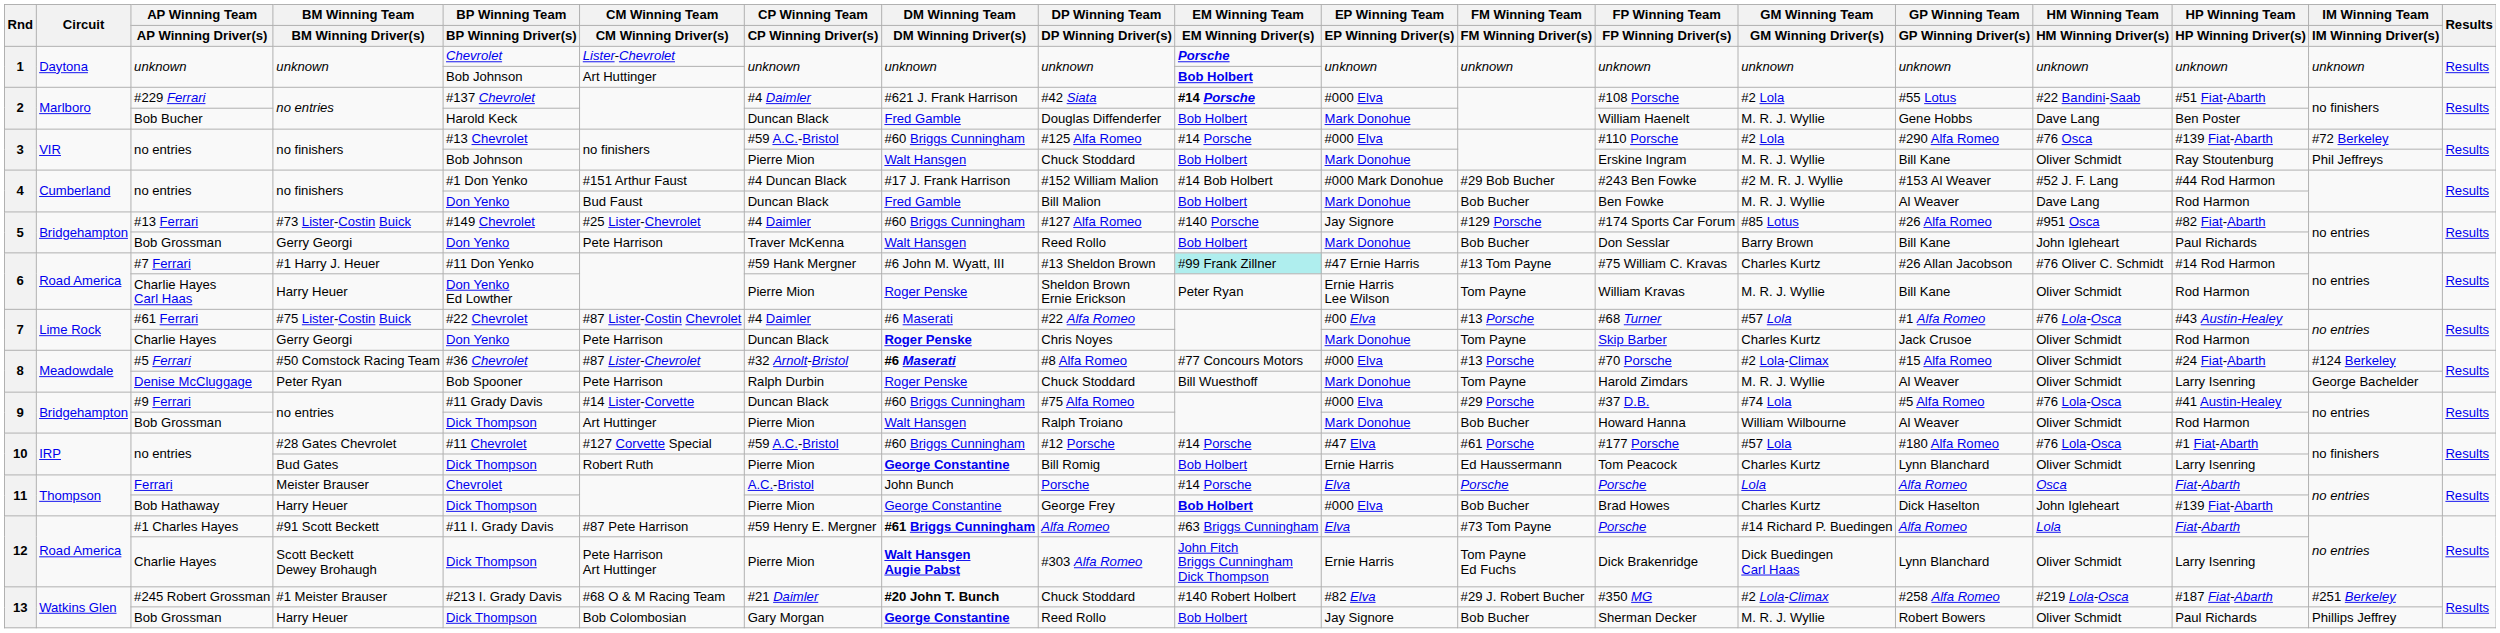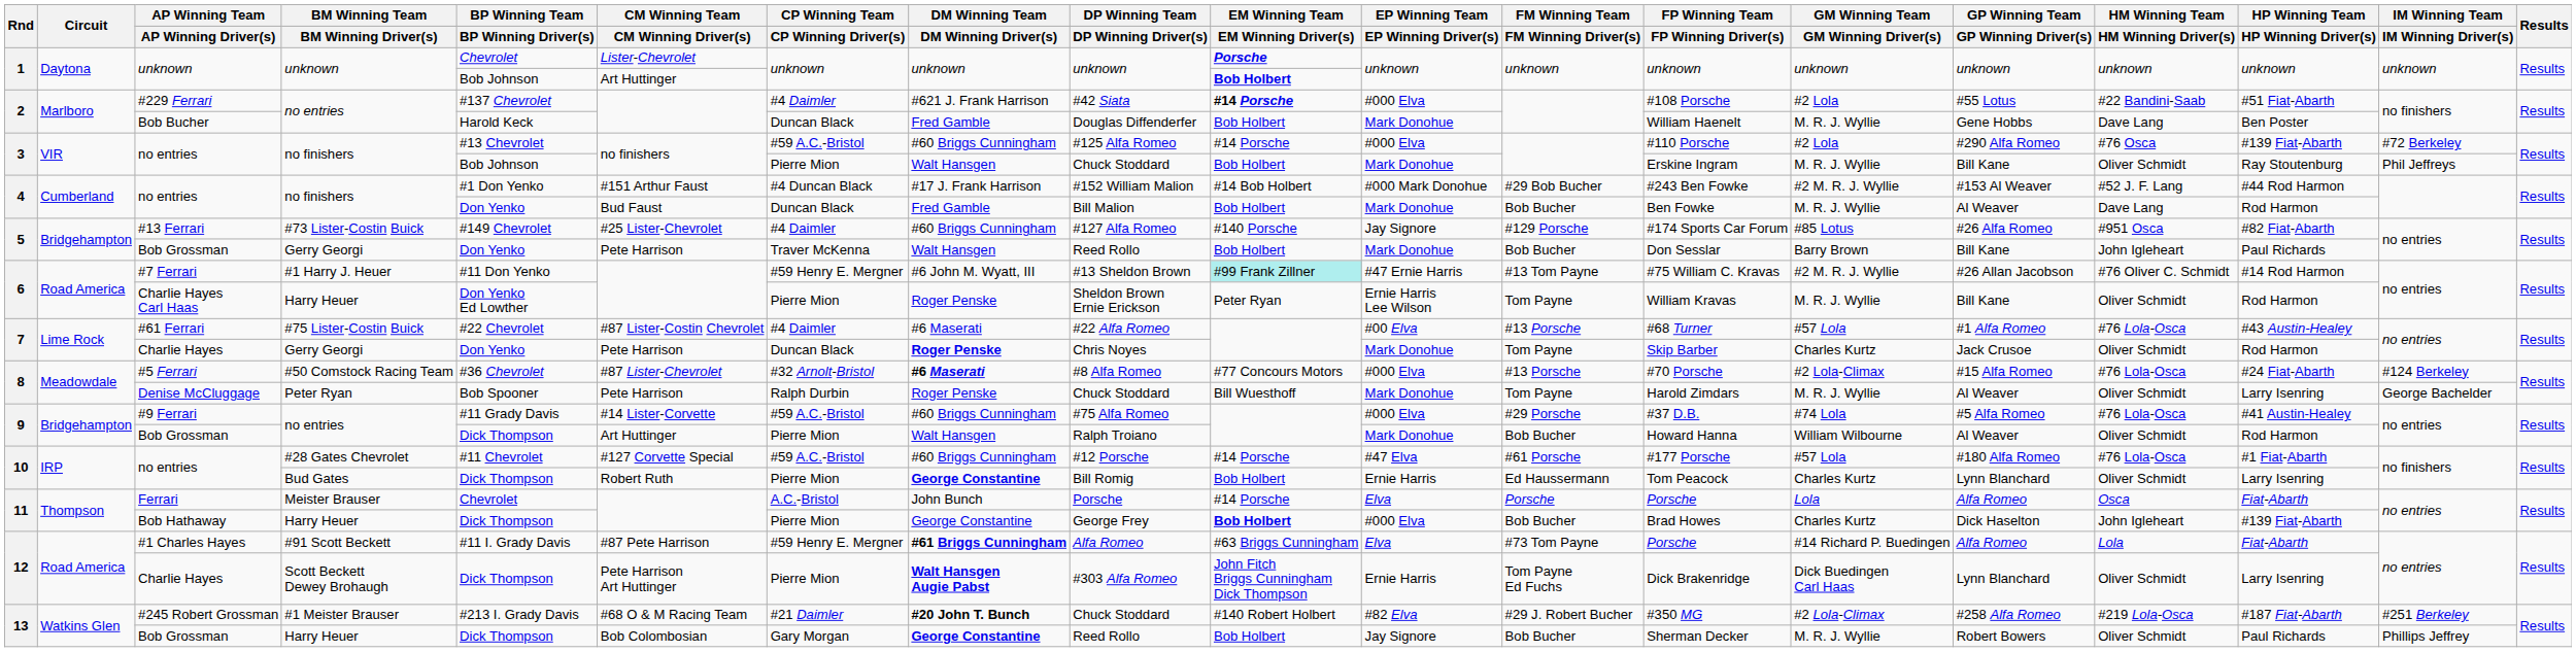 <table class="wikitable" style="font-size: 90%; white-space: nowrap;">
 <tr>
 <th rowspan=2>Rnd</th>
 <th rowspan=2>Circuit</th>
 <th>AP Winning Team</th>
 <th>BM Winning Team</th>
 <th>BP Winning Team</th>
 <th>CM Winning Team</th>
 <th>CP Winning Team</th>
 <th>DM Winning Team</th>
 <th>DP Winning Team</th>
 <th>EM Winning Team</th>
 <th>EP Winning Team</th>
 <th>FM Winning Team</th>
 <th>FP Winning Team</th>
 <th>GM Winning Team</th>
 <th>GP Winning Team</th>
 <th>HM Winning Team</th>
 <th>HP Winning Team</th>
 <th>IM Winning Team</th>
 <th rowspan=2>Results</th>
 </tr>
 <tr>
 <th>AP Winning Driver(s)</th>
 <th>BM Winning Driver(s)</th>
 <th>BP Winning Driver(s)</th>
 <th>CM Winning Driver(s)</th>
 <th>CP Winning Driver(s)</th>
 <th>DM Winning Driver(s)</th>
 <th>DP Winning Driver(s)</th>
 <th>EM Winning Driver(s)</th>
 <th>EP Winning Driver(s)</th>
 <th>FM Winning Driver(s)</th>
 <th>FP Winning Driver(s)</th>
 <th>GM Winning Driver(s)</th>
 <th>GP Winning Driver(s)</th>
 <th>HM Winning Driver(s)</th>
 <th>HP Winning Driver(s)</th>
 <th>IM Winning Driver(s)</th>
 </tr>
 <tr>
 <th rowspan=2>1</th>
 <td rowspan=2><a href='#'>Daytona</a></td>
 <td rowspan=2> <em>unknown</em></td>
 <td rowspan=2> <em>unknown</em></td>
 <td> <em><a href='#'>Chevrolet</a></em></td>
 <td> <em><a href='#'>Lister</a>-<a href='#'>Chevrolet</a></em></td>
 <td rowspan=2> <em>unknown</em></td>
 <td rowspan=2> <em>unknown</em></td>
 <td rowspan=2> <em>unknown</em></td>
 <td> <strong><em><a href='#'>Porsche</a></em></strong></td>
 <td rowspan=2> <em>unknown</em></td>
 <td rowspan=2> <em>unknown</em></td>
 <td rowspan=2> <em>unknown</em></td>
 <td rowspan=2> <em>unknown</em></td>
 <td rowspan=2> <em>unknown</em></td>
 <td rowspan=2> <em>unknown</em></td>
 <td rowspan=2> <em>unknown</em></td>
 <td rowspan=2> <em>unknown</em></td>
 <td rowspan=2><a href='#'>Results</a></td>
 </tr>
 <tr>
 <td>  Bob Johnson</td>
 <td>  Art Huttinger</td>
 <td> <strong> <a href='#'>Bob Holbert</a></strong></td>
 </tr>
 <tr>
 <th rowspan=2>2</th>
 <td rowspan=2><a href='#'>Marlboro</a></td>
 <td> #229 <em><a href='#'>Ferrari</a></em></td>
 <td rowspan=2> <em>no entries</em></td>
 <td> #137 <em><a href='#'>Chevrolet</a></em></td>
 <td rowspan=2> </td>
 <td> #4 <em><a href='#'>Daimler</a></em></td>
 <td> #621 J. Frank Harrison</td>
 <td> #42 <em><a href='#'>Siata</a></em></td>
 <td> <strong>#14 <em><a href='#'>Porsche</a><strong><em></td>
 <td> #000 </em><a href='#'>Elva</a><em></td>
 <td rowspan=2> </td>
 <td> #108 </em><a href='#'>Porsche</a><em></td>
 <td> #2 </em><a href='#'>Lola</a><em></td>
 <td> #55 </em><a href='#'>Lotus</a><em></td>
 <td> #22 </em><a href='#'>Bandini</a>-<a href='#'>Saab</a><em></td>
 <td> #51 </em><a href='#'>Fiat</a>-<a href='#'>Abarth</a><em></td>
 <td rowspan=2> </em>no finishers<em></td>
 <td rowspan=2><a href='#'>Results</a></td>
 </tr>
 <tr>
 <td>  Bob Bucher</td>
 <td>  Harold Keck</td>
 <td>  Duncan Black</td>
 <td>  <a href='#'>Fred Gamble</a></td>
 <td>  Douglas Diffenderfer</td>
 <td> </strong> <a href='#'>Bob Holbert</a><strong></td>
 <td>  <a href='#'>Mark Donohue</a></td>
 <td>  William Haenelt</td>
 <td>  M. R. J. Wyllie</td>
 <td>  Gene Hobbs</td>
 <td>  Dave Lang</td>
 <td>  Ben Poster</td>
 </tr>
 <tr>
 <th rowspan=2>3</th>
 <td rowspan=2><a href='#'>VIR</a></td>
 <td rowspan=2> </em>no entries<em></td>
 <td rowspan=2> </em>no finishers<em></td>
 <td> #13 </em><a href='#'>Chevrolet</a><em></td>
 <td rowspan=2> </em>no finishers<em></td>
 <td> #59 </em><a href='#'>A.C.</a>-<a href='#'>Bristol</a><em></td>
 <td> </strong>#60 <a href='#'>Briggs Cunningham</a><strong></td>
 <td> #125 </em><a href='#'>Alfa Romeo</a><em></td>
 <td> #14 </em><a href='#'>Porsche</a><em></td>
 <td> #000 </em><a href='#'>Elva</a><em></td>
 <td rowspan=2> </td>
 <td> #110 </em><a href='#'>Porsche</a><em></td>
 <td> #2 </em><a href='#'>Lola</a><em></td>
 <td> #290 </em><a href='#'>Alfa Romeo</a><em></td>
 <td> #76 </em><a href='#'>Osca</a><em></td>
 <td> #139 </em><a href='#'>Fiat</a>-<a href='#'>Abarth</a><em></td>
 <td> #72 </em><a href='#'>Berkeley</a><em></td>
 <td rowspan=2><a href='#'>Results</a></td>
 </tr>
 <tr>
 <td>  Bob Johnson</td>
 <td>  Pierre Mion</td>
 <td> </strong> <a href='#'>Walt Hansgen</a><strong></td>
 <td>  Chuck Stoddard</td>
 <td>  <a href='#'>Bob Holbert</a></td>
 <td>  <a href='#'>Mark Donohue</a></td>
 <td>  Erskine Ingram</td>
 <td>  M. R. J. Wyllie</td>
 <td>  Bill Kane</td>
 <td>  Oliver Schmidt</td>
 <td>  Ray Stoutenburg</td>
 <td>  Phil Jeffreys</td>
 </tr>
 <tr>
 <th rowspan=2>4</th>
 <td rowspan=2><a href='#'>Cumberland</a></td>
 <td rowspan=2> </em>no entries<em></td>
 <td rowspan=2> </em>no finishers<em></td>
 <td> #1 Don Yenko</td>
 <td> #151 Arthur Faust</td>
 <td> #4 Duncan Black</td>
 <td> #17 J. Frank Harrison</td>
 <td> #152 William Malion</td>
 <td> </strong>#14 Bob Holbert<strong></td>
 <td> #000 Mark Donohue</td>
 <td> #29 Bob Bucher</td>
 <td> #243 Ben Fowke</td>
 <td> #2 M. R. J. Wyllie</td>
 <td> #153 Al Weaver</td>
 <td> #52 J. F. Lang</td>
 <td> #44 Rod Harmon</td>
 <td rowspan=2> </td>
 <td rowspan=2><a href='#'>Results</a></td>
 </tr>
 <tr>
 <td>  <a href='#'>Don Yenko</a></td>
 <td>  Bud Faust</td>
 <td>  Duncan Black</td>
 <td>  <a href='#'>Fred Gamble</a></td>
 <td>  Bill Malion</td>
 <td> </strong> <a href='#'>Bob Holbert</a><strong></td>
 <td>  <a href='#'>Mark Donohue</a></td>
 <td>  Bob Bucher</td>
 <td>  Ben Fowke</td>
 <td>  M. R. J. Wyllie</td>
 <td>  Al Weaver</td>
 <td>  Dave Lang</td>
 <td>  Rod Harmon</td>
 </tr>
 <tr>
 <th rowspan=2>5</th>
 <td rowspan=2><a href='#'>Bridgehampton</a></td>
 <td> #13 </em><a href='#'>Ferrari</a><em></td>
 <td> #73 </em><a href='#'>Lister</a>-<a href='#'>Costin</a> <a href='#'>Buick</a><em></td>
 <td> #149 </em><a href='#'>Chevrolet</a><em></td>
 <td> #25 </em><a href='#'>Lister</a>-<a href='#'>Chevrolet</a><em></td>
 <td> #4 </em><a href='#'>Daimler</a><em></td>
 <td> </strong>#60 <a href='#'>Briggs Cunningham</a><strong></td>
 <td> #127 </em><a href='#'>Alfa Romeo</a><em></td>
 <td> #140 </em><a href='#'>Porsche</a><em></td>
 <td>  Jay Signore</td>
 <td> #129 </em><a href='#'>Porsche</a><em></td>
 <td> #174 Sports Car Forum</td>
 <td> #85 </em><a href='#'>Lotus</a><em></td>
 <td> #26 </em><a href='#'>Alfa Romeo</a><em></td>
 <td> #951 </em><a href='#'>Osca</a><em></td>
 <td> #82 </em><a href='#'>Fiat</a>-<a href='#'>Abarth</a><em></td>
 <td rowspan=2> </em>no entries<em></td>
 <td rowspan=2><a href='#'>Results</a></td>
 </tr>
 <tr>
 <td>  Bob Grossman</td>
 <td>  Gerry Georgi</td>
 <td>  <a href='#'>Don Yenko</a></td>
 <td>  Pete Harrison</td>
 <td>  Traver McKenna</td>
 <td> </strong> <a href='#'>Walt Hansgen</a><strong></td>
 <td>  Reed Rollo</td>
 <td>  <a href='#'>Bob Holbert</a></td>
 <td>  <a href='#'>Mark Donohue</a></td>
 <td>  Bob Bucher</td>
 <td>  Don Sesslar</td>
 <td>  Barry Brown</td>
 <td>  Bill Kane</td>
 <td>  John Igleheart</td>
 <td>  Paul Richards</td>
 </tr>
 <tr>
 <th rowspan=2>6</th>
 <td rowspan=2><a href='#'>Road America</a></td>
 <td> #7 </em><a href='#'>Ferrari</a><em></td>
 <td> #1 Harry J. Heuer</td>
 <td> </strong>#11 Don Yenko<strong></td>
 <td rowspan=2> </td>
-<td> #59 Hank Mergner</td>
+<td> #59 Henry E. Mergner</td>
 <td> #6 John M. Wyatt, III</td>
 <td> #13 Sheldon Brown</td>
 <td style="background: paleturquoise;"> #99 Frank Zillner</td>
 <td> #47 Ernie Harris</td>
 <td> #13 Tom Payne</td>
 <td> #75 William C. Kravas</td>
-<td>  Charles Kurtz</td>
+<td> #2 M. R. J. Wyllie</td>
 <td> #26 Allan Jacobson</td>
 <td> #76 Oliver C. Schmidt</td>
 <td> #14 Rod Harmon</td>
 <td rowspan=2> </em>no entries<em></td>
 <td rowspan=2><a href='#'>Results</a></td>
 </tr>
 <tr>
 <td>  Charlie Hayes<br> <a href='#'>Carl Haas</a></td>
 <td>  Harry Heuer</td>
 <td> </strong> <a href='#'>Don Yenko</a><br> Ed Lowther<strong></td>
 <td>  Pierre Mion</td>
 <td>  <a href='#'>Roger Penske</a></td>
 <td>  Sheldon Brown<br> Ernie Erickson</td>
 <td>  Peter Ryan</td>
 <td>  Ernie Harris<br> Lee Wilson</td>
 <td>  Tom Payne</td>
 <td>  William Kravas</td>
 <td>  M. R. J. Wyllie</td>
 <td>  Bill Kane</td>
 <td>  Oliver Schmidt</td>
 <td>  Rod Harmon</td>
 </tr>
 <tr>
 <th rowspan=2>7</th>
 <td rowspan=2><a href='#'>Lime Rock</a></td>
 <td> #61 </em><a href='#'>Ferrari</a><em></td>
 <td> #75 </em><a href='#'>Lister</a>-<a href='#'>Costin</a> <a href='#'>Buick</a><em></td>
 <td> #22 </em><a href='#'>Chevrolet</a><em></td>
 <td> #87 </em><a href='#'>Lister</a>-<a href='#'>Costin</a> <a href='#'>Chevrolet</a><em></td>
 <td> #4 </em><a href='#'>Daimler</a><em></td>
 <td> </strong>#6 </em><a href='#'>Maserati</a></em></strong></td>
 <td> #22 <em><a href='#'>Alfa Romeo</a></em></td>
 <td rowspan=2> </td>
 <td> #00 <em><a href='#'>Elva</a></em></td>
 <td> #13 <em><a href='#'>Porsche</a></em></td>
 <td> #68 <em><a href='#'>Turner</a></em></td>
 <td> #57 <em><a href='#'>Lola</a></em></td>
 <td> #1 <em><a href='#'>Alfa Romeo</a></em></td>
 <td> #76 <em><a href='#'>Lola</a>-<a href='#'>Osca</a></em></td>
 <td> #43 <em><a href='#'>Austin-Healey</a></em></td>
 <td rowspan=2> <em>no entries</em></td>
 <td rowspan=2><a href='#'>Results</a></td>
 </tr>
 <tr>
 <td>  Charlie Hayes</td>
 <td>  Gerry Georgi</td>
 <td>  <a href='#'>Don Yenko</a></td>
 <td>  Pete Harrison</td>
 <td>  Duncan Black</td>
 <td> <strong> <a href='#'>Roger Penske</a></strong></td>
 <td>  Chris Noyes</td>
 <td>  <a href='#'>Mark Donohue</a></td>
 <td>  Tom Payne</td>
 <td>  <a href='#'>Skip Barber</a></td>
 <td>  Charles Kurtz</td>
 <td>  Jack Crusoe</td>
 <td>  Oliver Schmidt</td>
 <td>  Rod Harmon</td>
 </tr>
 <tr>
 <th rowspan=2>8</th>
 <td rowspan=2><a href='#'>Meadowdale</a></td>
 <td> #5 <em><a href='#'>Ferrari</a></em></td>
 <td> #50 Comstock Racing Team</td>
 <td> #36 <em><a href='#'>Chevrolet</a></em></td>
 <td> #87 <em><a href='#'>Lister</a>-<a href='#'>Chevrolet</a></em></td>
 <td> #32 <em><a href='#'>Arnolt</a>-<a href='#'>Bristol</a></em></td>
 <td> <strong>#6 <em><a href='#'>Maserati</a><strong><em></td>
 <td> #8 </em><a href='#'>Alfa Romeo</a><em></td>
 <td> #77 Concours Motors</td>
 <td> #000 </em><a href='#'>Elva</a><em></td>
 <td> #13 </em><a href='#'>Porsche</a><em></td>
 <td> #70 </em><a href='#'>Porsche</a><em></td>
 <td> #2 </em><a href='#'>Lola</a>-<a href='#'>Climax</a><em></td>
 <td> #15 </em><a href='#'>Alfa Romeo</a><em></td>
-<td>  Oliver Schmidt</td>
+<td> #76 </em><a href='#'>Lola</a>-<a href='#'>Osca</a><em></td>
 <td> #24 </em><a href='#'>Fiat</a>-<a href='#'>Abarth</a><em></td>
 <td> #124 </em><a href='#'>Berkeley</a><em></td>
 <td rowspan=2><a href='#'>Results</a></td>
 </tr>
 <tr>
 <td>  <a href='#'>Denise McCluggage</a></td>
 <td>  Peter Ryan</td>
 <td>  Bob Spooner</td>
 <td>  Pete Harrison</td>
 <td>  Ralph Durbin</td>
 <td> </strong> <a href='#'>Roger Penske</a><strong></td>
 <td>  Chuck Stoddard</td>
 <td>  Bill Wuesthoff</td>
 <td>  <a href='#'>Mark Donohue</a></td>
 <td>  Tom Payne</td>
 <td>  Harold Zimdars</td>
 <td>  M. R. J. Wyllie</td>
 <td>  Al Weaver</td>
 <td>  Oliver Schmidt</td>
 <td>  Larry Isenring</td>
 <td>  George Bachelder</td>
 </tr>
 <tr>
 <th rowspan=2>9</th>
 <td rowspan=2><a href='#'>Bridgehampton</a></td>
 <td> #9 </em><a href='#'>Ferrari</a><em></td>
 <td rowspan=2> </em>no entries<em></td>
 <td> #11 Grady Davis</td>
 <td> #14 </em><a href='#'>Lister</a>-<a href='#'>Corvette</a><em></td>
-<td>  Duncan Black</td>
+<td> #59 </em><a href='#'>A.C.</a>-<a href='#'>Bristol</a><em></td>
 <td> </strong>#60 <a href='#'>Briggs Cunningham</a><strong></td>
 <td> #75 </em><a href='#'>Alfa Romeo</a><em></td>
 <td rowspan=2> </td>
 <td> #000 </em><a href='#'>Elva</a><em></td>
 <td> #29 </em><a href='#'>Porsche</a><em></td>
 <td> #37 </em><a href='#'>D.B.</a><em></td>
 <td> #74 </em><a href='#'>Lola</a><em></td>
 <td> #5 </em><a href='#'>Alfa Romeo</a><em></td>
 <td> #76 </em><a href='#'>Lola</a>-<a href='#'>Osca</a><em></td>
 <td> #41 </em><a href='#'>Austin-Healey</a><em></td>
 <td rowspan=2> </em>no entries<em></td>
 <td rowspan=2><a href='#'>Results</a></td>
 </tr>
 <tr>
 <td>  Bob Grossman</td>
 <td>  <a href='#'>Dick Thompson</a></td>
 <td>  Art Huttinger</td>
 <td>  Pierre Mion</td>
 <td> </strong> <a href='#'>Walt Hansgen</a><strong></td>
 <td>  Ralph Troiano</td>
 <td>  <a href='#'>Mark Donohue</a></td>
 <td>  Bob Bucher</td>
 <td>  Howard Hanna</td>
 <td>  William Wilbourne</td>
 <td>  Al Weaver</td>
 <td>  Oliver Schmidt</td>
 <td>  Rod Harmon</td>
 </tr>
 <tr>
 <th rowspan=2>10</th>
 <td rowspan=2><a href='#'>IRP</a></td>
 <td rowspan=2> </em>no entries<em></td>
 <td> #28 Gates Chevrolet</td>
 <td> #11 </em><a href='#'>Chevrolet</a><em></td>
 <td> #127 </em><a href='#'>Corvette</a> Special<em></td>
 <td> #59 </em><a href='#'>A.C.</a>-<a href='#'>Bristol</a><em></td>
 <td> </strong>#60 <a href='#'>Briggs Cunningham</a><strong></td>
 <td> #12 </em><a href='#'>Porsche</a><em></td>
 <td> #14 </em><a href='#'>Porsche</a><em></td>
 <td> #47 </em><a href='#'>Elva</a><em></td>
 <td> #61 </em><a href='#'>Porsche</a><em></td>
 <td> #177 </em><a href='#'>Porsche</a><em></td>
 <td> #57 </em><a href='#'>Lola</a><em></td>
 <td> #180 </em><a href='#'>Alfa Romeo</a><em></td>
 <td> #76 </em><a href='#'>Lola</a>-<a href='#'>Osca</a><em></td>
 <td> #1 </em><a href='#'>Fiat</a>-<a href='#'>Abarth</a><em></td>
 <td rowspan=2> </em>no finishers<em></td>
 <td rowspan=2><a href='#'>Results</a></td>
 </tr>
 <tr>
 <td>  Bud Gates</td>
 <td>  <a href='#'>Dick Thompson</a></td>
 <td>  Robert Ruth</td>
 <td>  Pierre Mion</td>
 <td> <strong> <a href='#'>George Constantine</a></strong></td>
 <td>  Bill Romig</td>
 <td>  <a href='#'>Bob Holbert</a></td>
 <td>  Ernie Harris</td>
 <td>  Ed Haussermann</td>
 <td>  Tom Peacock</td>
 <td>  Charles Kurtz</td>
 <td>  Lynn Blanchard</td>
 <td>  Oliver Schmidt</td>
 <td>  Larry Isenring</td>
 </tr>
 <tr>
 <th rowspan=2>11</th>
 <td rowspan=2><a href='#'>Thompson</a></td>
 <td> </em><a href='#'>Ferrari</a><em></td>
 <td> Meister Brauser</td>
 <td> </em><a href='#'>Chevrolet</a><em></td>
 <td rowspan=2> </td>
 <td> </em><a href='#'>A.C.</a>-<a href='#'>Bristol</a><em></td>
 <td> John Bunch</td>
 <td> </em><a href='#'>Porsche</a><em></td>
 <td> </strong>#14 </em><a href='#'>Porsche</a></em></strong></td>
 <td> <em><a href='#'>Elva</a></em></td>
 <td> <em><a href='#'>Porsche</a></em></td>
 <td> <em><a href='#'>Porsche</a></em></td>
 <td> <em><a href='#'>Lola</a></em></td>
 <td> <em><a href='#'>Alfa Romeo</a></em></td>
 <td> <em><a href='#'>Osca</a></em></td>
 <td> <em><a href='#'>Fiat</a>-<a href='#'>Abarth</a></em></td>
 <td rowspan=2> <em>no entries</em></td>
 <td rowspan=2><a href='#'>Results</a></td>
 </tr>
 <tr>
 <td>  Bob Hathaway</td>
 <td>  Harry Heuer</td>
 <td>  <a href='#'>Dick Thompson</a></td>
 <td>  Pierre Mion</td>
 <td>  <a href='#'>George Constantine</a></td>
 <td>  George Frey</td>
 <td> <strong> <a href='#'>Bob Holbert</a></strong></td>
 <td> #000 </em><a href='#'>Elva</a><em></td>
 <td>  Bob Bucher</td>
 <td>  Brad Howes</td>
 <td>  Charles Kurtz</td>
 <td>  Dick Haselton</td>
 <td>  John Igleheart</td>
 <td> #139 </em><a href='#'>Fiat</a>-<a href='#'>Abarth</a><em></td>
 </tr>
 <tr>
 <th rowspan=2>12</th>
 <td rowspan=2><a href='#'>Road America</a></td>
 <td> #1 Charles Hayes</td>
 <td> #91 Scott Beckett</td>
 <td> #11 I. Grady Davis</td>
 <td> #87 Pete Harrison</td>
 <td> #59 Henry E. Mergner</td>
 <td> <strong>#61 <a href='#'>Briggs Cunningham</a></strong></td>
 <td> <em><a href='#'>Alfa Romeo</a></em></td>
 <td> #63 <a href='#'>Briggs Cunningham</a></td>
 <td> <em><a href='#'>Elva</a></em></td>
 <td> #73 Tom Payne</td>
 <td> <em><a href='#'>Porsche</a></em></td>
 <td> #14 Richard P. Buedingen</td>
 <td> <em><a href='#'>Alfa Romeo</a></em></td>
 <td> <em><a href='#'>Lola</a></em></td>
 <td> <em><a href='#'>Fiat</a>-<a href='#'>Abarth</a></em></td>
 <td rowspan=2> <em>no entries</em></td>
 <td rowspan=2><a href='#'>Results</a></td>
 </tr>
 <tr>
 <td>  Charlie Hayes</td>
 <td>  Scott Beckett<br> Dewey Brohaugh</td>
 <td>  <a href='#'>Dick Thompson</a></td>
 <td>  Pete Harrison<br> Art Huttinger</td>
 <td>  Pierre Mion</td>
 <td> <strong> <a href='#'>Walt Hansgen</a><br> <a href='#'>Augie Pabst</a></strong></td>
 <td> #303 <em><a href='#'>Alfa Romeo</a></em></td>
 <td>  <a href='#'>John Fitch</a><br> <a href='#'>Briggs Cunningham</a><br> <a href='#'>Dick Thompson</a></td>
 <td>  Ernie Harris</td>
 <td>  Tom Payne<br> Ed Fuchs</td>
 <td>  Dick Brakenridge</td>
 <td>  Dick Buedingen<br> <a href='#'>Carl Haas</a></td>
 <td>  Lynn Blanchard</td>
 <td>  Oliver Schmidt</td>
 <td>  Larry Isenring</td>
 </tr>
 <tr>
 <th rowspan=2>13</th>
 <td rowspan=2><a href='#'>Watkins Glen</a></td>
 <td> #245 Robert Grossman</td>
 <td> #1 Meister Brauser</td>
 <td> #213 I. Grady Davis</td>
 <td> #68 O & M Racing Team</td>
 <td> #21 <em><a href='#'>Daimler</a></em></td>
 <td> <strong>#20 John T. Bunch</strong></td>
 <td>  Chuck Stoddard</td>
 <td> #140 Robert Holbert</td>
 <td> #82 <em><a href='#'>Elva</a></em></td>
 <td> #29 J. Robert Bucher</td>
 <td> #350 <em><a href='#'>MG</a></em></td>
 <td> #2 <em><a href='#'>Lola</a>-<a href='#'>Climax</a></em></td>
 <td> #258 <em><a href='#'>Alfa Romeo</a></em></td>
 <td> #219 <em><a href='#'>Lola</a>-<a href='#'>Osca</a></em></td>
 <td> #187 <em><a href='#'>Fiat</a>-<a href='#'>Abarth</a></em></td>
 <td> #251 <em><a href='#'>Berkeley</a></em></td>
 <td rowspan=2><a href='#'>Results</a></td>
 </tr>
 <tr>
 <td>  Bob Grossman</td>
 <td>  Harry Heuer</td>
 <td>  <a href='#'>Dick Thompson</a></td>
 <td>  Bob Colombosian</td>
 <td>  Gary Morgan</td>
 <td> <strong> <a href='#'>George Constantine</a></strong></td>
 <td>  Reed Rollo</td>
 <td>  <a href='#'>Bob Holbert</a></td>
 <td>  Jay Signore</td>
 <td>  Bob Bucher</td>
 <td>  Sherman Decker</td>
 <td>  M. R. J. Wyllie</td>
 <td>  Robert Bowers</td>
 <td>  Oliver Schmidt</td>
 <td>  Paul Richards</td>
 <td>  Phillips Jeffrey</td>
 </tr>
 </table>
